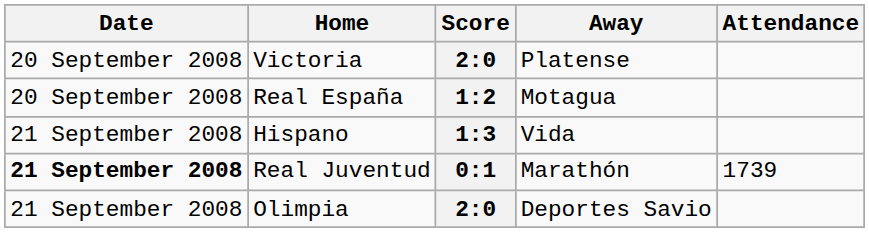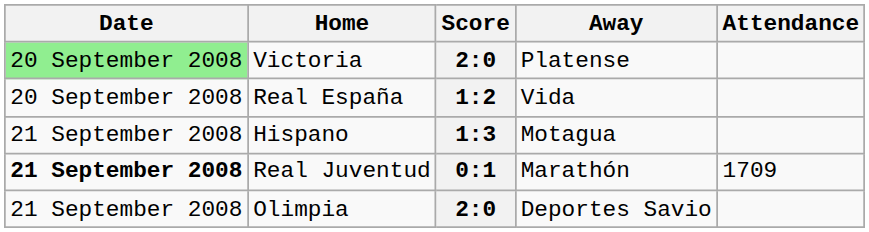 <table class="wikitable">
 <tr>
 <th>Date</th>
 <th>Home</th>
 <th>Score</th>
 <th>Away</th>
 <th>Attendance</th>
 </tr>
 <tr>
-<td>20 September 2008</td>
+<td style="background: lightgreen;">20 September 2008</td>
 <td>Victoria</td>
 <th>2:0</th>
 <td>Platense</td>
 <td></td>
 </tr>
 <tr>
 <td>20 September 2008</td>
 <td>Real España</td>
 <th>1:2</th>
-<td>Motagua</td>
+<td>Vida</td>
 <td></td>
 </tr>
 <tr>
 <td>21 September 2008</td>
 <td>Hispano</td>
 <th>1:3</th>
-<td>Vida</td>
+<td>Motagua</td>
 <td></td>
 </tr>
 <tr>
 <td><strong>21 September 2008</strong></td>
 <td>Real Juventud</td>
 <th>0:1</th>
 <td>Marathón</td>
-<td>1739</td>
+<td>1709</td>
 </tr>
 <tr>
 <td>21 September 2008</td>
 <td>Olimpia</td>
 <th>2:0</th>
 <td>Deportes Savio</td>
 <td></td>
 </tr>
 </table>
